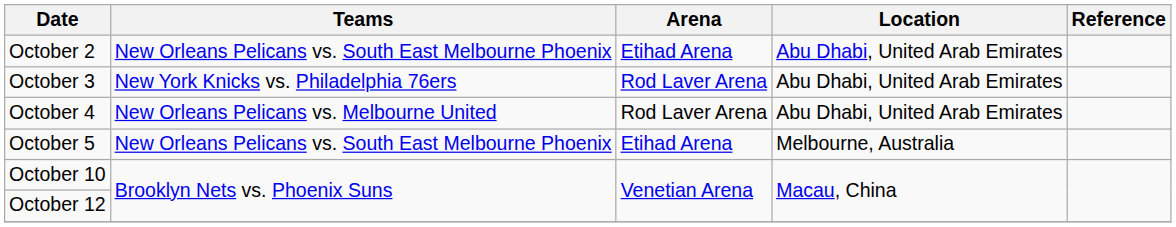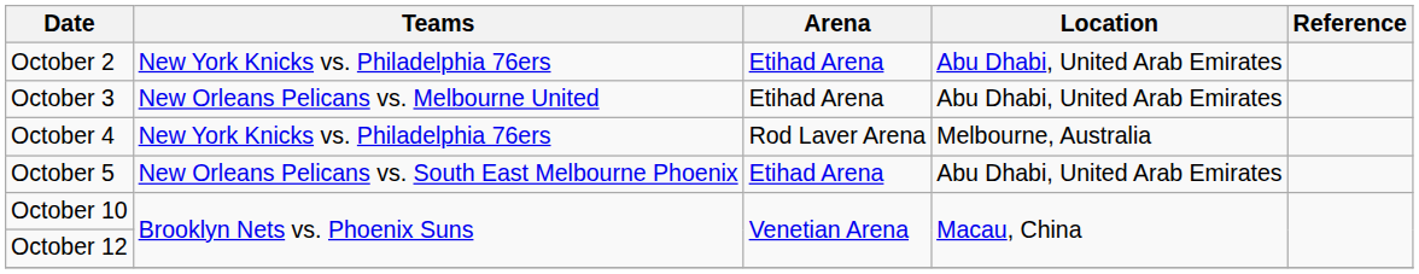 <table class="wikitable">
 <tr>
 <th scope=col>Date</th>
 <th scope=col>Teams</th>
 <th scope=col>Arena</th>
 <th scope=col>Location</th>
 <th scope=col>Reference</th>
 </tr>
 <tr>
 <td>October 2</td>
-<td><a href='#'>New Orleans Pelicans</a> vs. <a href='#'>South East Melbourne Phoenix</a></td>
+<td><a href='#'>New York Knicks</a> vs. <a href='#'>Philadelphia 76ers</a></td>
 <td><a href='#'>Etihad Arena</a></td>
 <td><a href='#'>Abu Dhabi</a>, United Arab Emirates</td>
 <td></td>
 </tr>
 <tr>
 <td>October 3</td>
-<td><a href='#'>New York Knicks</a> vs. <a href='#'>Philadelphia 76ers</a></td>
-<td><a href='#'>Rod Laver Arena</a></td>
+<td><a href='#'>New Orleans Pelicans</a> vs. <a href='#'>Melbourne United</a></td>
+<td>Etihad Arena</td>
 <td>Abu Dhabi, United Arab Emirates</td>
 <td></td>
 </tr>
 <tr>
 <td>October 4</td>
-<td><a href='#'>New Orleans Pelicans</a> vs. <a href='#'>Melbourne United</a></td>
+<td><a href='#'>New York Knicks</a> vs. <a href='#'>Philadelphia 76ers</a></td>
 <td>Rod Laver Arena</td>
-<td>Abu Dhabi, United Arab Emirates</td>
+<td>Melbourne, Australia</td>
 <td></td>
 </tr>
 <tr>
 <td>October 5</td>
 <td><a href='#'>New Orleans Pelicans</a> vs. <a href='#'>South East Melbourne Phoenix</a></td>
 <td><a href='#'>Etihad Arena</a></td>
-<td>Melbourne, Australia</td>
+<td>Abu Dhabi, United Arab Emirates</td>
 <td></td>
 </tr>
 <tr>
 <td>October 10</td>
 <td rowspan=2><a href='#'>Brooklyn Nets</a> vs. <a href='#'>Phoenix Suns</a></td>
 <td rowspan=2><a href='#'>Venetian Arena</a></td>
 <td rowspan=2><a href='#'>Macau</a>, China</td>
 <td rowspan=2></td>
 </tr>
 <tr>
 <td>October 12</td>
 </tr>
 <tr>
 </tr>
 </table>
